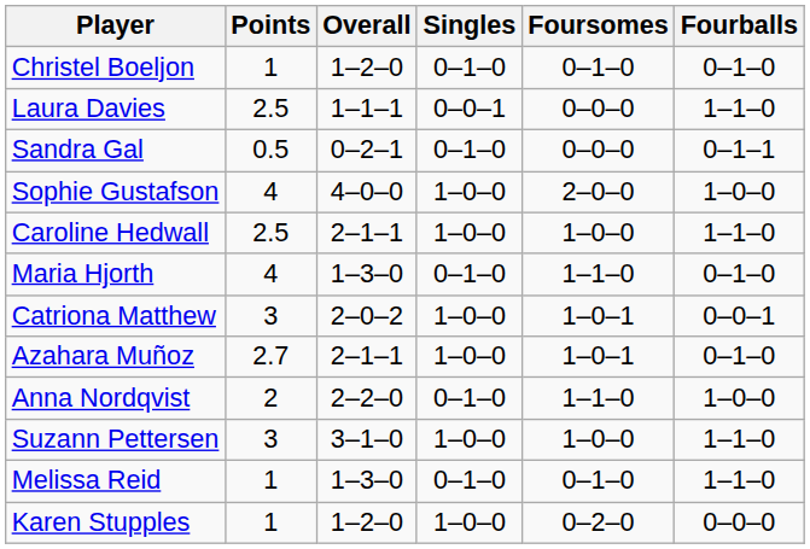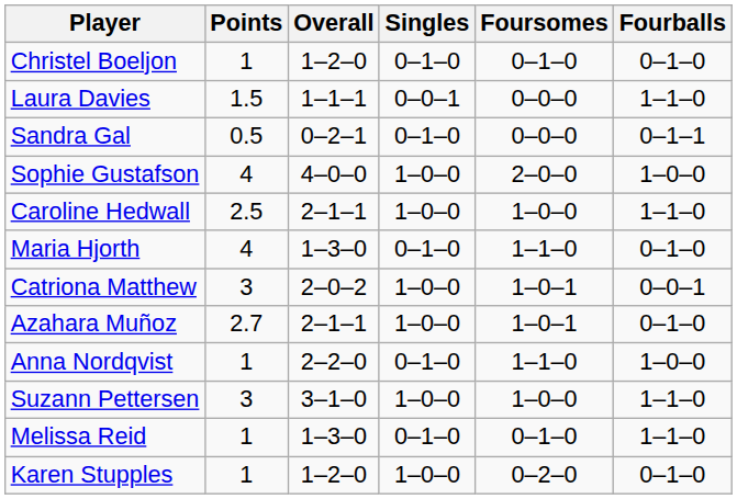 <table class="wikitable sortable" style="text-align:center">
 <tr>
 <th>Player</th>
 <th>Points</th>
 <th>Overall</th>
 <th>Singles</th>
 <th>Foursomes</th>
 <th>Fourballs</th>
 </tr>
 <tr>
 <td align=left><a href='#'>Christel Boeljon</a></td>
 <td>1</td>
 <td>1–2–0</td>
 <td>0–1–0</td>
 <td>0–1–0</td>
 <td>0–1–0</td>
 </tr>
 <tr>
 <td align=left><a href='#'>Laura Davies</a></td>
-<td>2.5</td>
+<td>1.5</td>
 <td>1–1–1</td>
 <td>0–0–1</td>
 <td>0–0–0</td>
 <td>1–1–0</td>
 </tr>
 <tr>
 <td align=left><a href='#'>Sandra Gal</a></td>
 <td>0.5</td>
 <td>0–2–1</td>
 <td>0–1–0</td>
 <td>0–0–0</td>
 <td>0–1–1</td>
 </tr>
 <tr>
 <td align=left><a href='#'>Sophie Gustafson</a></td>
 <td>4</td>
 <td>4–0–0</td>
 <td>1–0–0</td>
 <td>2–0–0</td>
 <td>1–0–0</td>
 </tr>
 <tr>
 <td align=left><a href='#'>Caroline Hedwall</a></td>
 <td>2.5</td>
 <td>2–1–1</td>
 <td>1–0–0</td>
 <td>1–0–0</td>
 <td>1–1–0</td>
 </tr>
 <tr>
 <td align=left><a href='#'>Maria Hjorth</a></td>
 <td>4</td>
 <td>1–3–0</td>
 <td>0–1–0</td>
 <td>1–1–0</td>
 <td>0–1–0</td>
 </tr>
 <tr>
 <td align=left><a href='#'>Catriona Matthew</a></td>
 <td>3</td>
 <td>2–0–2</td>
 <td>1–0–0</td>
 <td>1–0–1</td>
 <td>0–0–1</td>
 </tr>
 <tr>
 <td align=left><a href='#'>Azahara Muñoz</a></td>
 <td>2.7</td>
 <td>2–1–1</td>
 <td>1–0–0</td>
 <td>1–0–1</td>
 <td>0–1–0</td>
 </tr>
 <tr>
 <td align=left><a href='#'>Anna Nordqvist</a></td>
-<td>2</td>
+<td>1</td>
 <td>2–2–0</td>
 <td>0–1–0</td>
 <td>1–1–0</td>
 <td>1–0–0</td>
 </tr>
 <tr>
 <td align=left><a href='#'>Suzann Pettersen</a></td>
 <td>3</td>
 <td>3–1–0</td>
 <td>1–0–0</td>
 <td>1–0–0</td>
 <td>1–1–0</td>
 </tr>
 <tr>
 <td align=left><a href='#'>Melissa Reid</a></td>
 <td>1</td>
 <td>1–3–0</td>
 <td>0–1–0</td>
 <td>0–1–0</td>
 <td>1–1–0</td>
 </tr>
 <tr>
 <td align=left><a href='#'>Karen Stupples</a></td>
 <td>1</td>
 <td>1–2–0</td>
 <td>1–0–0</td>
 <td>0–2–0</td>
-<td>0–0–0</td>
+<td>0–1–0</td>
 </tr>
 </table>
